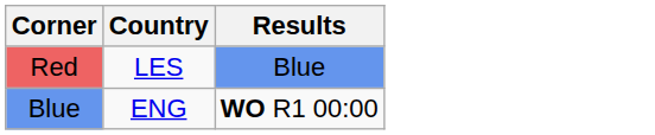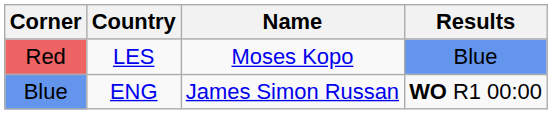 <table class="wikitable" style="text-align:center">
 <tr>
 <th>Corner</th>
 <th>Country</th>
+<th>Name</th>
 <th>Results</th>
 </tr>
 <tr>
 <td bgcolor="#EE6363">Red</td>
 <td><a href='#'>LES</a></td>
+<td><a href='#'>Moses Kopo</a></td>
 <td bgcolor="#6495ED">Blue</td>
 </tr>
 <tr>
 <td bgcolor="#6495ED">Blue</td>
 <td><a href='#'>ENG</a></td>
+<td><a href='#'>James Simon Russan</a></td>
 <td><strong>WO</strong> R1 00:00</td>
 </tr>
 </table>
